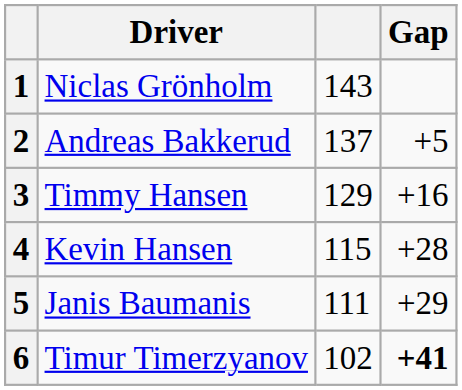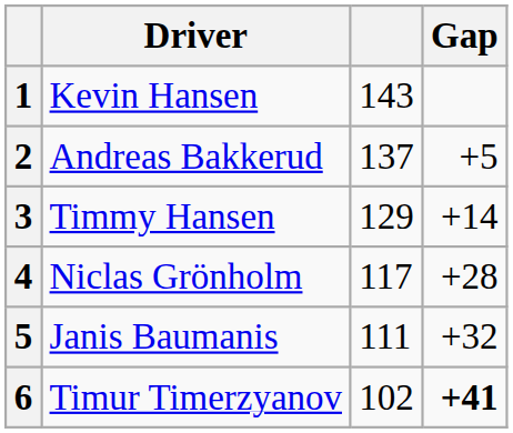 <table class="wikitable" style="font-size: 95%;">
 <tr>
 <th></th>
 <th>Driver</th>
 <th></th>
 <th>Gap</th>
 </tr>
 <tr>
 <th>1</th>
-<td> <a href='#'>Niclas Grönholm</a></td>
+<td> <a href='#'>Kevin Hansen</a></td>
 <td>143</td>
 <td></td>
 </tr>
 <tr>
 <th>2</th>
 <td> <a href='#'>Andreas Bakkerud</a></td>
 <td>137</td>
 <td align="right">+5</td>
 </tr>
 <tr>
 <th>3</th>
 <td> <a href='#'>Timmy Hansen</a></td>
 <td>129</td>
-<td align="right">+16</td>
+<td align="right">+14</td>
 </tr>
 <tr>
 <th>4</th>
-<td> <a href='#'>Kevin Hansen</a></td>
-<td>115</td>
+<td> <a href='#'>Niclas Grönholm</a></td>
+<td>117</td>
 <td align="right">+28</td>
 </tr>
 <tr>
 <th>5</th>
 <td> <a href='#'>Janis Baumanis</a></td>
 <td>111</td>
-<td align="right">+29</td>
+<td align="right">+32</td>
 </tr>
 <tr>
 <th>6</th>
 <td> <a href='#'>Timur Timerzyanov</a></td>
 <td>102</td>
 <td align="right"><strong>+41</strong></td>
 </tr>
 </table>
